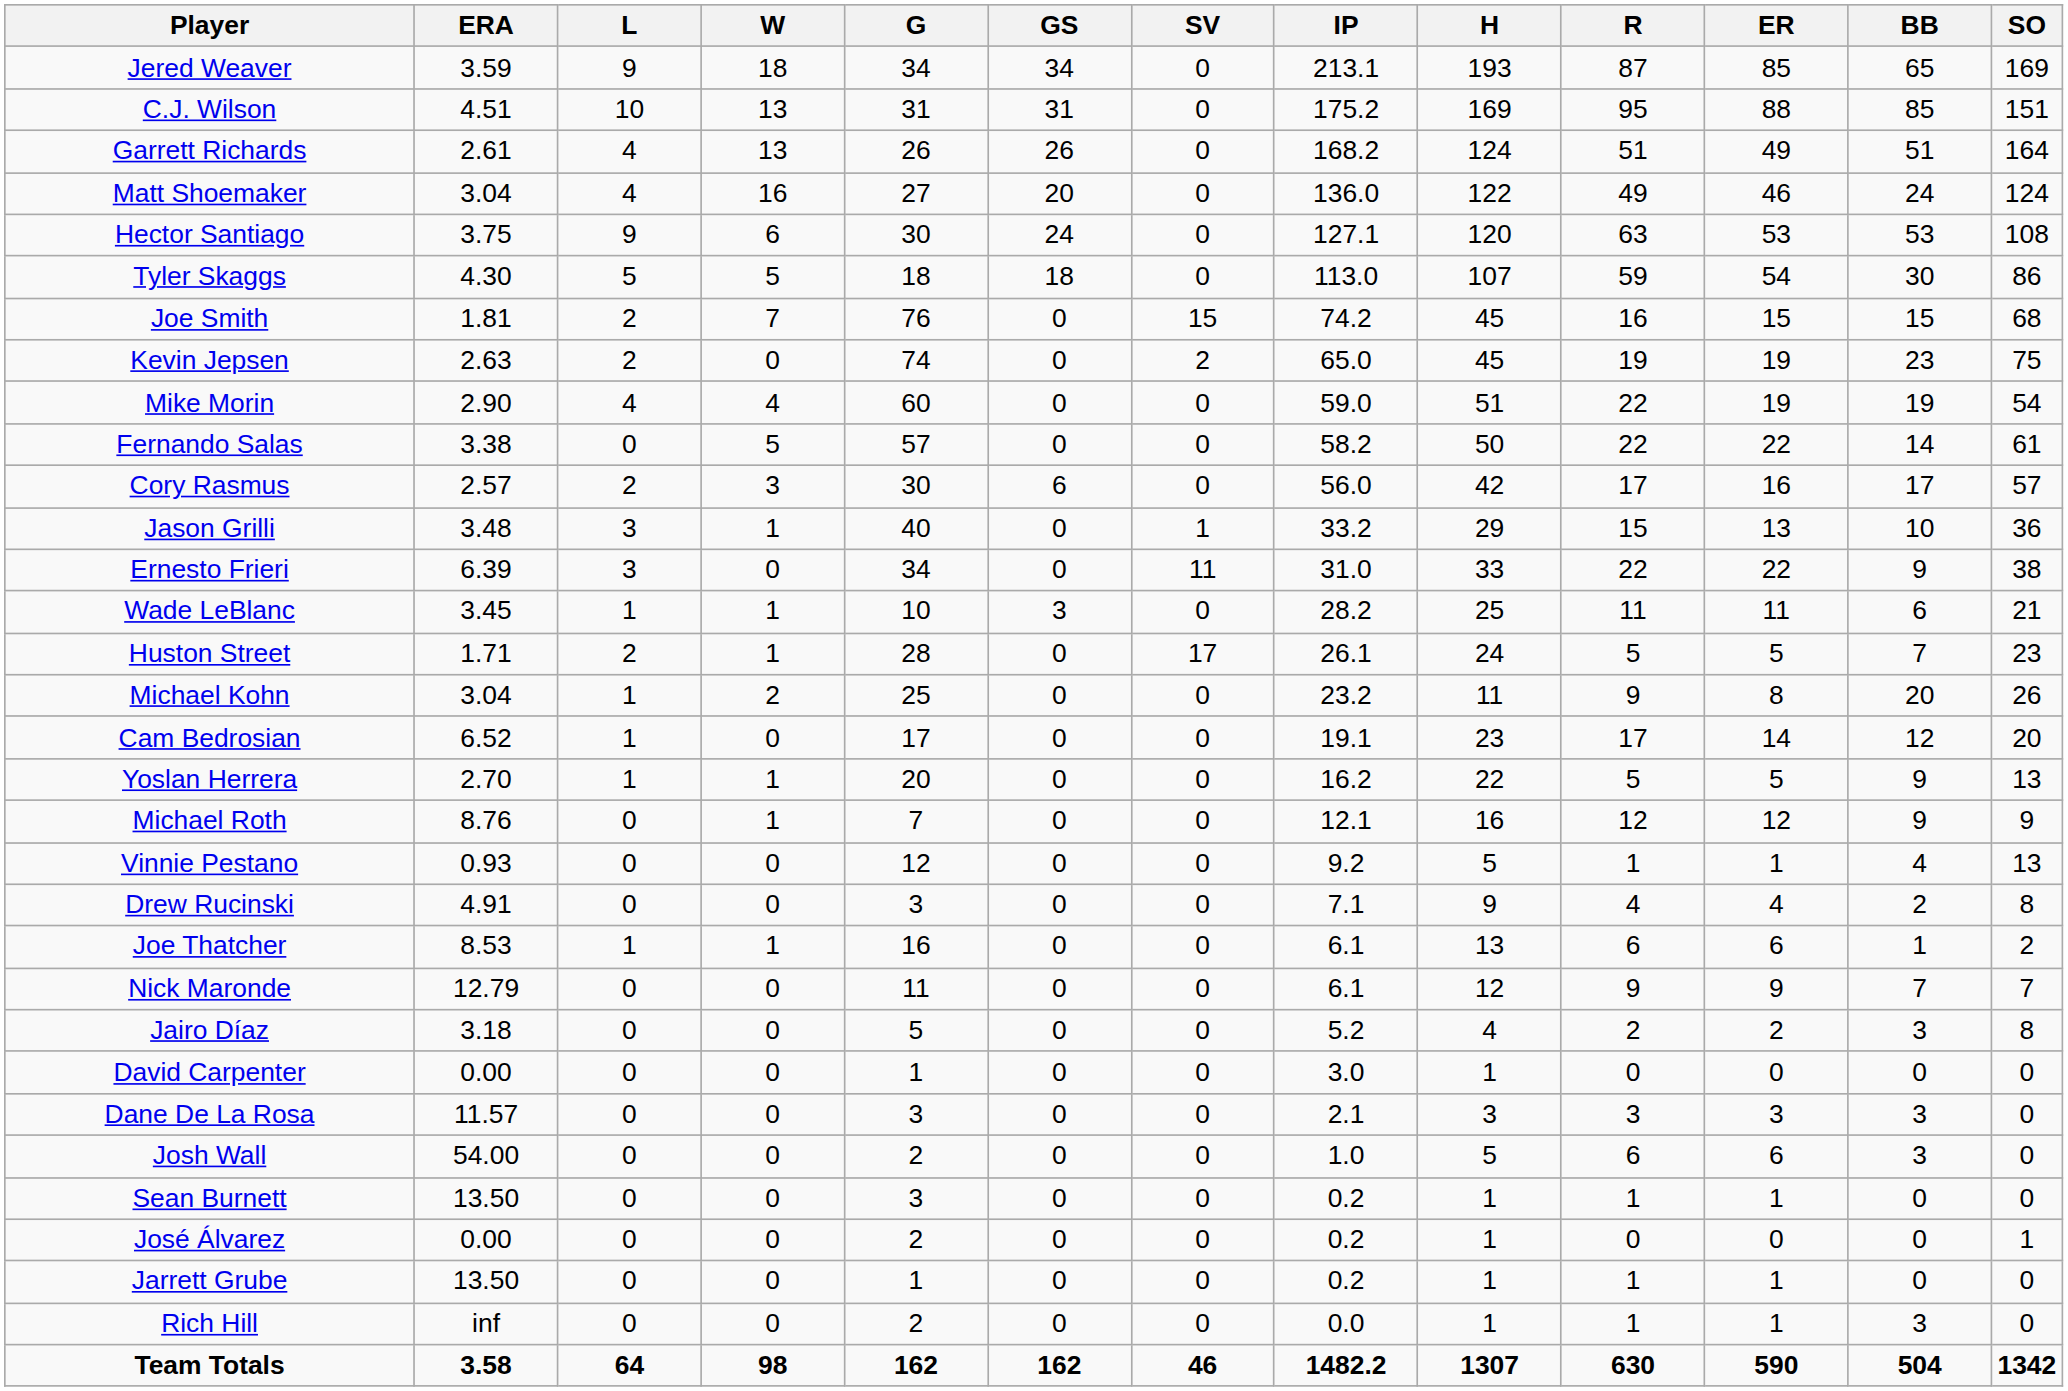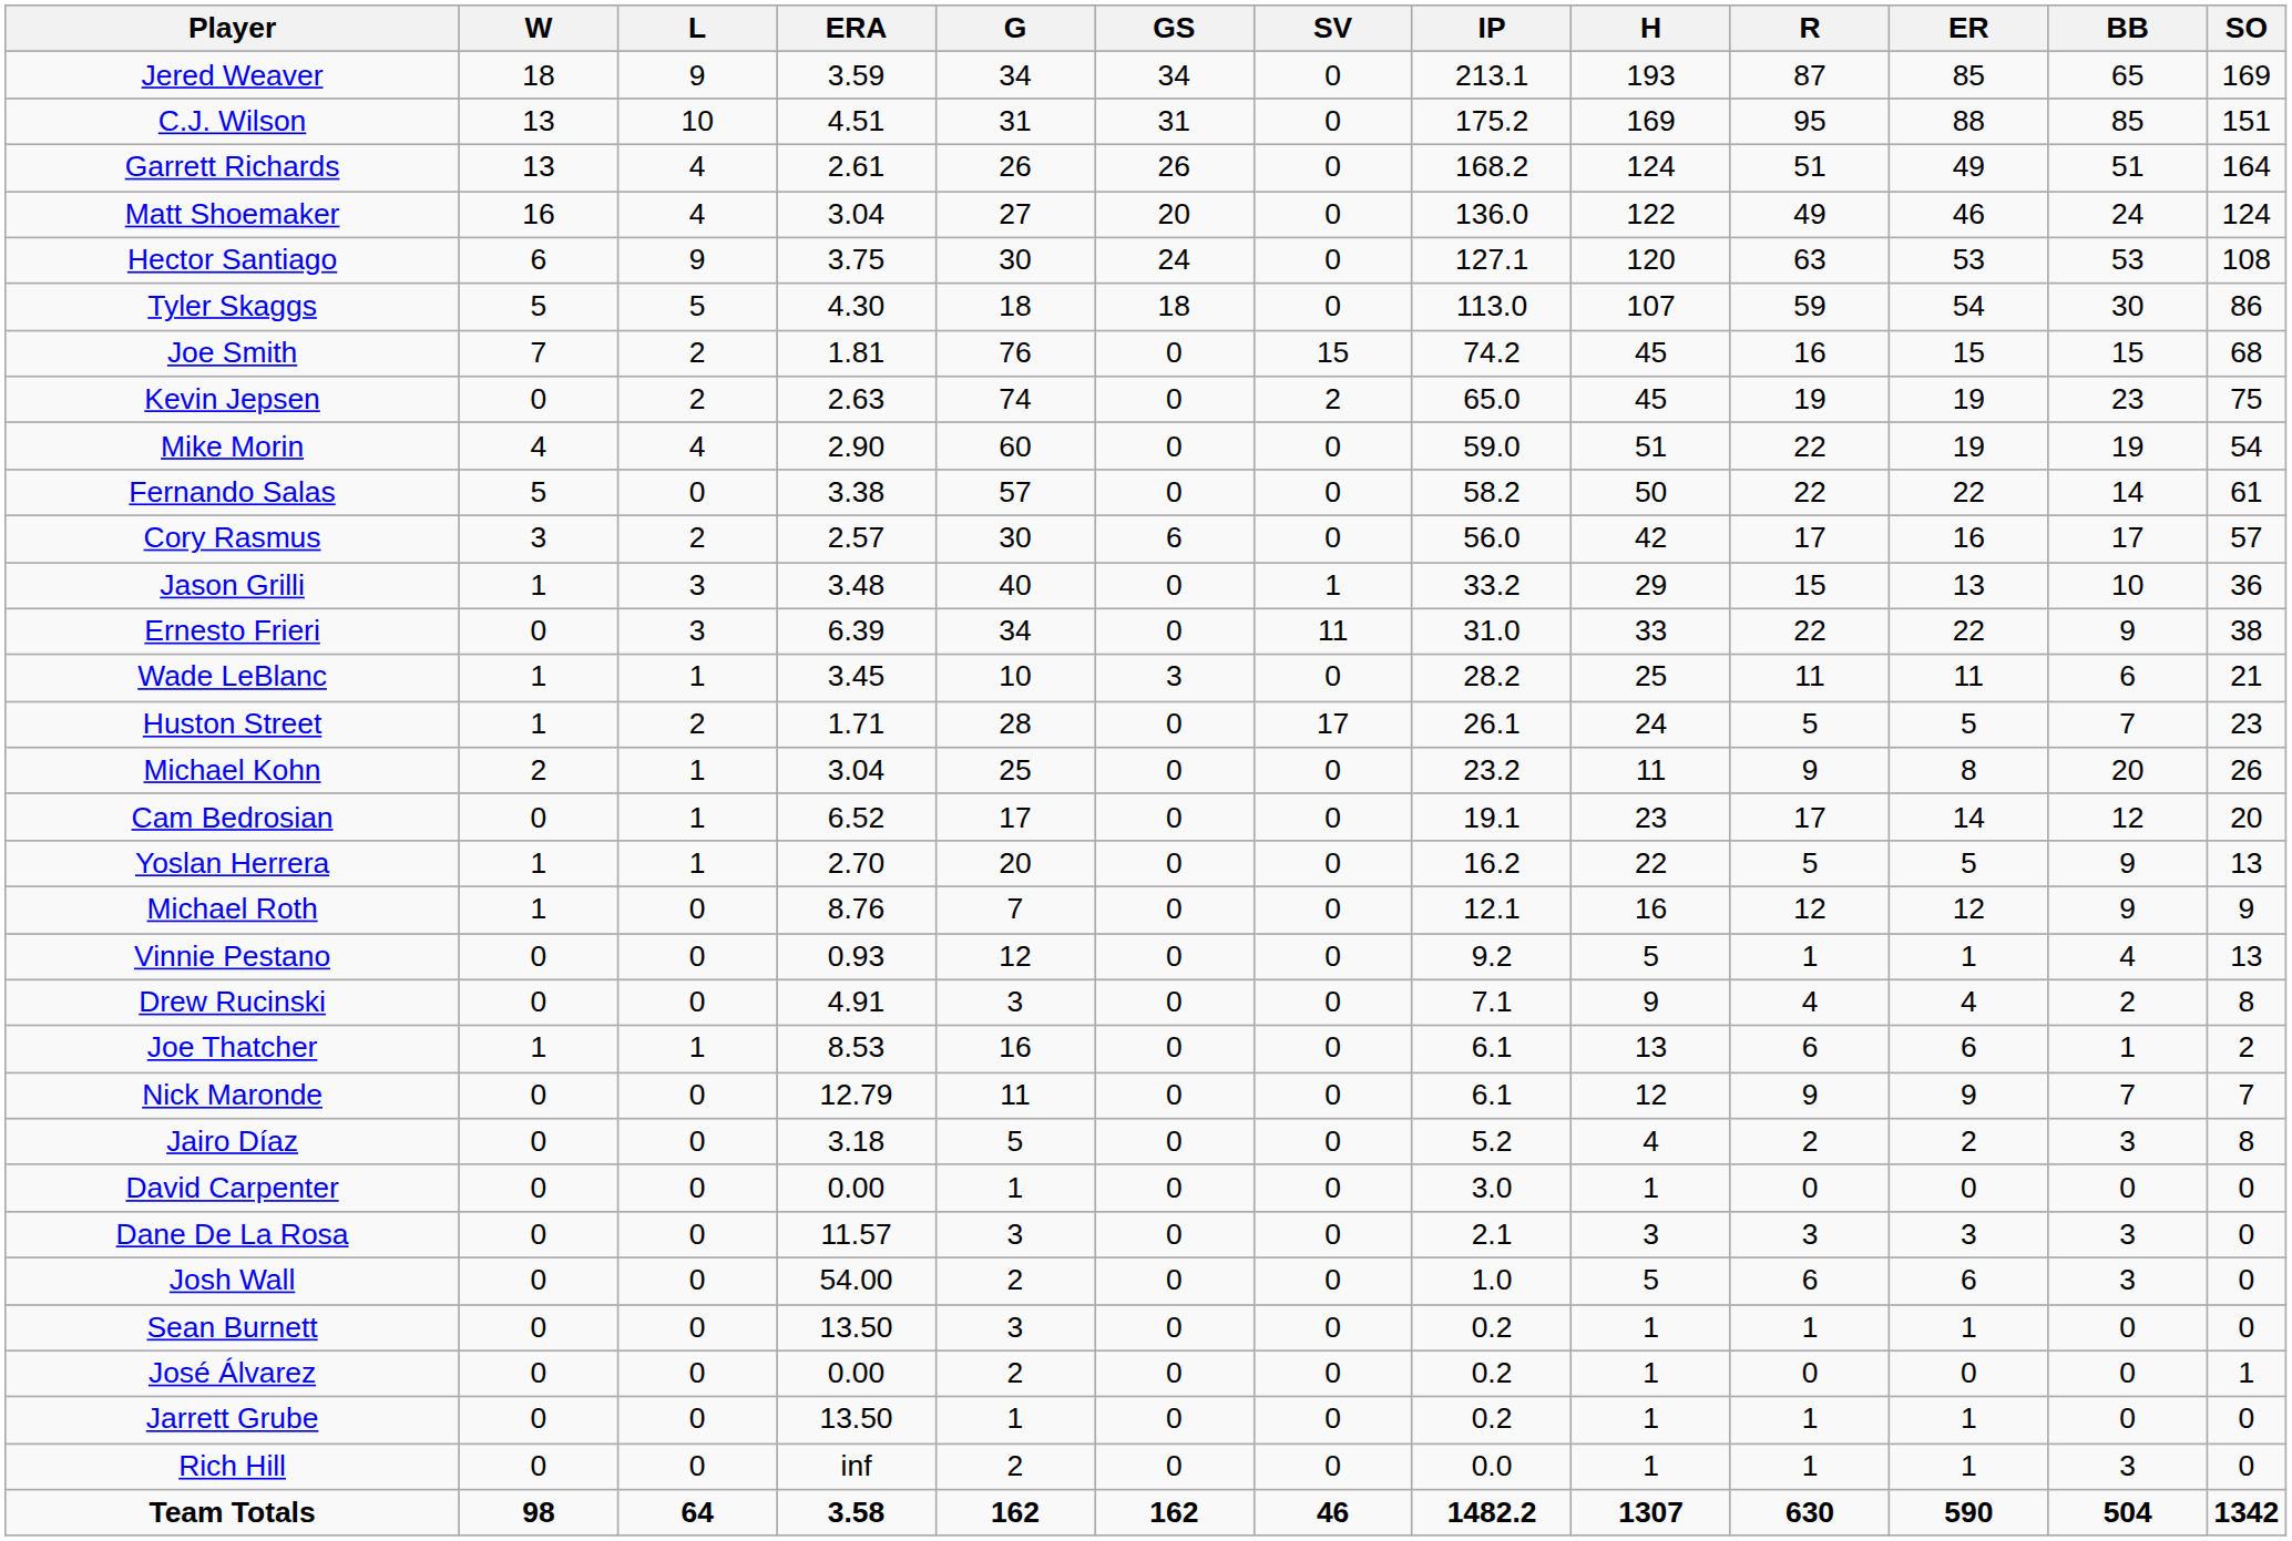 <table class=wikitable style="text-align:center">
 <tr>
 <th bgcolor=#DDDDFF; width="20%">Player</th>
+<th bgcolor=#DDDDFF; width="7%">W</th>
+<th bgcolor=#DDDDFF; width="7%">L</th>
 <th bgcolor=#DDDDFF; width="7%">ERA</th>
-<th bgcolor=#DDDDFF; width="7%">L</th>
-<th bgcolor=#DDDDFF; width="7%">W</th>
 <th bgcolor=#DDDDFF; width="7%">G</th>
 <th bgcolor=#DDDDFF; width="7%">GS</th>
 <th bgcolor=#DDDDFF; width="7%">SV</th>
 <th bgcolor=#DDDDFF; width="7%">IP</th>
 <th bgcolor=#DDDDFF; width="7%">H</th>
 <th bgcolor=#DDDDFF; width="7%">R</th>
 <th bgcolor=#DDDDFF; width="7%">ER</th>
 <th bgcolor=#DDDDFF; width="7%">BB</th>
 <th bgcolor=#DDDDFF; width="7%">SO</th>
 </tr>
 <tr>
 <td><a href='#'>Jered Weaver</a></td>
+<td>18</td>
+<td>9</td>
 <td>3.59</td>
-<td>9</td>
-<td>18</td>
 <td>34</td>
 <td>34</td>
 <td>0</td>
 <td>213.1</td>
 <td>193</td>
 <td>87</td>
 <td>85</td>
 <td>65</td>
 <td>169</td>
 </tr>
 <tr>
 <td><a href='#'>C.J. Wilson</a></td>
+<td>13</td>
+<td>10</td>
 <td>4.51</td>
-<td>10</td>
-<td>13</td>
 <td>31</td>
 <td>31</td>
 <td>0</td>
 <td>175.2</td>
 <td>169</td>
 <td>95</td>
 <td>88</td>
 <td>85</td>
 <td>151</td>
 </tr>
 <tr>
 <td><a href='#'>Garrett Richards</a></td>
+<td>13</td>
+<td>4</td>
 <td>2.61</td>
-<td>4</td>
-<td>13</td>
 <td>26</td>
 <td>26</td>
 <td>0</td>
 <td>168.2</td>
 <td>124</td>
 <td>51</td>
 <td>49</td>
 <td>51</td>
 <td>164</td>
 </tr>
 <tr>
 <td><a href='#'>Matt Shoemaker</a></td>
+<td>16</td>
+<td>4</td>
 <td>3.04</td>
-<td>4</td>
-<td>16</td>
 <td>27</td>
 <td>20</td>
 <td>0</td>
 <td>136.0</td>
 <td>122</td>
 <td>49</td>
 <td>46</td>
 <td>24</td>
 <td>124</td>
 </tr>
 <tr>
 <td><a href='#'>Hector Santiago</a></td>
+<td>6</td>
+<td>9</td>
 <td>3.75</td>
-<td>9</td>
-<td>6</td>
 <td>30</td>
 <td>24</td>
 <td>0</td>
 <td>127.1</td>
 <td>120</td>
 <td>63</td>
 <td>53</td>
 <td>53</td>
 <td>108</td>
 </tr>
 <tr>
 <td><a href='#'>Tyler Skaggs</a></td>
-<td>4.30</td>
 <td>5</td>
 <td>5</td>
+<td>4.30</td>
 <td>18</td>
 <td>18</td>
 <td>0</td>
 <td>113.0</td>
 <td>107</td>
 <td>59</td>
 <td>54</td>
 <td>30</td>
 <td>86</td>
 </tr>
 <tr>
 <td><a href='#'>Joe Smith</a></td>
+<td>7</td>
+<td>2</td>
 <td>1.81</td>
-<td>2</td>
-<td>7</td>
 <td>76</td>
 <td>0</td>
 <td>15</td>
 <td>74.2</td>
 <td>45</td>
 <td>16</td>
 <td>15</td>
 <td>15</td>
 <td>68</td>
 </tr>
 <tr>
 <td><a href='#'>Kevin Jepsen</a></td>
+<td>0</td>
+<td>2</td>
 <td>2.63</td>
-<td>2</td>
-<td>0</td>
 <td>74</td>
 <td>0</td>
 <td>2</td>
 <td>65.0</td>
 <td>45</td>
 <td>19</td>
 <td>19</td>
 <td>23</td>
 <td>75</td>
 </tr>
 <tr>
 <td><a href='#'>Mike Morin</a></td>
-<td>2.90</td>
 <td>4</td>
 <td>4</td>
+<td>2.90</td>
 <td>60</td>
 <td>0</td>
 <td>0</td>
 <td>59.0</td>
 <td>51</td>
 <td>22</td>
 <td>19</td>
 <td>19</td>
 <td>54</td>
 </tr>
 <tr>
 <td><a href='#'>Fernando Salas</a></td>
+<td>5</td>
+<td>0</td>
 <td>3.38</td>
-<td>0</td>
-<td>5</td>
 <td>57</td>
 <td>0</td>
 <td>0</td>
 <td>58.2</td>
 <td>50</td>
 <td>22</td>
 <td>22</td>
 <td>14</td>
 <td>61</td>
 </tr>
 <tr>
 <td><a href='#'>Cory Rasmus</a></td>
+<td>3</td>
+<td>2</td>
 <td>2.57</td>
-<td>2</td>
-<td>3</td>
 <td>30</td>
 <td>6</td>
 <td>0</td>
 <td>56.0</td>
 <td>42</td>
 <td>17</td>
 <td>16</td>
 <td>17</td>
 <td>57</td>
 </tr>
 <tr>
 <td><a href='#'>Jason Grilli</a></td>
+<td>1</td>
+<td>3</td>
 <td>3.48</td>
-<td>3</td>
-<td>1</td>
 <td>40</td>
 <td>0</td>
 <td>1</td>
 <td>33.2</td>
 <td>29</td>
 <td>15</td>
 <td>13</td>
 <td>10</td>
 <td>36</td>
 </tr>
 <tr>
 <td><a href='#'>Ernesto Frieri</a></td>
+<td>0</td>
+<td>3</td>
 <td>6.39</td>
-<td>3</td>
-<td>0</td>
 <td>34</td>
 <td>0</td>
 <td>11</td>
 <td>31.0</td>
 <td>33</td>
 <td>22</td>
 <td>22</td>
 <td>9</td>
 <td>38</td>
 </tr>
 <tr>
 <td><a href='#'>Wade LeBlanc</a></td>
-<td>3.45</td>
 <td>1</td>
 <td>1</td>
+<td>3.45</td>
 <td>10</td>
 <td>3</td>
 <td>0</td>
 <td>28.2</td>
 <td>25</td>
 <td>11</td>
 <td>11</td>
 <td>6</td>
 <td>21</td>
 </tr>
 <tr>
 <td><a href='#'>Huston Street</a></td>
+<td>1</td>
+<td>2</td>
 <td>1.71</td>
-<td>2</td>
-<td>1</td>
 <td>28</td>
 <td>0</td>
 <td>17</td>
 <td>26.1</td>
 <td>24</td>
 <td>5</td>
 <td>5</td>
 <td>7</td>
 <td>23</td>
 </tr>
 <tr>
 <td><a href='#'>Michael Kohn</a></td>
+<td>2</td>
+<td>1</td>
 <td>3.04</td>
-<td>1</td>
-<td>2</td>
 <td>25</td>
 <td>0</td>
 <td>0</td>
 <td>23.2</td>
 <td>11</td>
 <td>9</td>
 <td>8</td>
 <td>20</td>
 <td>26</td>
 </tr>
 <tr>
 <td><a href='#'>Cam Bedrosian</a></td>
+<td>0</td>
+<td>1</td>
 <td>6.52</td>
-<td>1</td>
-<td>0</td>
 <td>17</td>
 <td>0</td>
 <td>0</td>
 <td>19.1</td>
 <td>23</td>
 <td>17</td>
 <td>14</td>
 <td>12</td>
 <td>20</td>
 </tr>
 <tr>
 <td><a href='#'>Yoslan Herrera</a></td>
-<td>2.70</td>
 <td>1</td>
 <td>1</td>
+<td>2.70</td>
 <td>20</td>
 <td>0</td>
 <td>0</td>
 <td>16.2</td>
 <td>22</td>
 <td>5</td>
 <td>5</td>
 <td>9</td>
 <td>13</td>
 </tr>
 <tr>
 <td><a href='#'>Michael Roth</a></td>
+<td>1</td>
+<td>0</td>
 <td>8.76</td>
-<td>0</td>
-<td>1</td>
 <td>7</td>
 <td>0</td>
 <td>0</td>
 <td>12.1</td>
 <td>16</td>
 <td>12</td>
 <td>12</td>
 <td>9</td>
 <td>9</td>
 </tr>
 <tr>
 <td><a href='#'>Vinnie Pestano</a></td>
-<td>0.93</td>
 <td>0</td>
 <td>0</td>
+<td>0.93</td>
 <td>12</td>
 <td>0</td>
 <td>0</td>
 <td>9.2</td>
 <td>5</td>
 <td>1</td>
 <td>1</td>
 <td>4</td>
 <td>13</td>
 </tr>
 <tr>
 <td><a href='#'>Drew Rucinski</a></td>
-<td>4.91</td>
 <td>0</td>
 <td>0</td>
+<td>4.91</td>
 <td>3</td>
 <td>0</td>
 <td>0</td>
 <td>7.1</td>
 <td>9</td>
 <td>4</td>
 <td>4</td>
 <td>2</td>
 <td>8</td>
 </tr>
 <tr>
 <td><a href='#'>Joe Thatcher</a></td>
-<td>8.53</td>
 <td>1</td>
 <td>1</td>
+<td>8.53</td>
 <td>16</td>
 <td>0</td>
 <td>0</td>
 <td>6.1</td>
 <td>13</td>
 <td>6</td>
 <td>6</td>
 <td>1</td>
 <td>2</td>
 </tr>
 <tr>
 <td><a href='#'>Nick Maronde</a></td>
-<td>12.79</td>
 <td>0</td>
 <td>0</td>
+<td>12.79</td>
 <td>11</td>
 <td>0</td>
 <td>0</td>
 <td>6.1</td>
 <td>12</td>
 <td>9</td>
 <td>9</td>
 <td>7</td>
 <td>7</td>
 </tr>
 <tr>
 <td><a href='#'>Jairo Díaz</a></td>
-<td>3.18</td>
 <td>0</td>
 <td>0</td>
+<td>3.18</td>
 <td>5</td>
 <td>0</td>
 <td>0</td>
 <td>5.2</td>
 <td>4</td>
 <td>2</td>
 <td>2</td>
 <td>3</td>
 <td>8</td>
 </tr>
 <tr>
 <td><a href='#'>David Carpenter</a></td>
-<td>0.00</td>
 <td>0</td>
 <td>0</td>
+<td>0.00</td>
 <td>1</td>
 <td>0</td>
 <td>0</td>
 <td>3.0</td>
 <td>1</td>
 <td>0</td>
 <td>0</td>
 <td>0</td>
 <td>0</td>
 </tr>
 <tr>
 <td><a href='#'>Dane De La Rosa</a></td>
-<td>11.57</td>
 <td>0</td>
 <td>0</td>
+<td>11.57</td>
 <td>3</td>
 <td>0</td>
 <td>0</td>
 <td>2.1</td>
 <td>3</td>
 <td>3</td>
 <td>3</td>
 <td>3</td>
 <td>0</td>
 </tr>
 <tr>
 <td><a href='#'>Josh Wall</a></td>
-<td>54.00</td>
 <td>0</td>
 <td>0</td>
+<td>54.00</td>
 <td>2</td>
 <td>0</td>
 <td>0</td>
 <td>1.0</td>
 <td>5</td>
 <td>6</td>
 <td>6</td>
 <td>3</td>
 <td>0</td>
 </tr>
 <tr>
 <td><a href='#'>Sean Burnett</a></td>
-<td>13.50</td>
 <td>0</td>
 <td>0</td>
+<td>13.50</td>
 <td>3</td>
 <td>0</td>
 <td>0</td>
 <td>0.2</td>
 <td>1</td>
 <td>1</td>
 <td>1</td>
 <td>0</td>
 <td>0</td>
 </tr>
 <tr>
 <td><a href='#'>José Álvarez</a></td>
-<td>0.00</td>
 <td>0</td>
 <td>0</td>
+<td>0.00</td>
 <td>2</td>
 <td>0</td>
 <td>0</td>
 <td>0.2</td>
 <td>1</td>
 <td>0</td>
 <td>0</td>
 <td>0</td>
 <td>1</td>
 </tr>
 <tr>
 <td><a href='#'>Jarrett Grube</a></td>
-<td>13.50</td>
 <td>0</td>
 <td>0</td>
+<td>13.50</td>
 <td>1</td>
 <td>0</td>
 <td>0</td>
 <td>0.2</td>
 <td>1</td>
 <td>1</td>
 <td>1</td>
 <td>0</td>
 <td>0</td>
 </tr>
 <tr>
 <td><a href='#'>Rich Hill</a></td>
-<td>inf</td>
 <td>0</td>
 <td>0</td>
+<td>inf</td>
 <td>2</td>
 <td>0</td>
 <td>0</td>
 <td>0.0</td>
 <td>1</td>
 <td>1</td>
 <td>1</td>
 <td>3</td>
 <td>0</td>
 </tr>
 <tr>
 <td><strong>Team Totals</strong></td>
+<td><strong>98</strong></td>
+<td><strong>64</strong></td>
 <td><strong>3.58</strong></td>
-<td><strong>64</strong></td>
-<td><strong>98</strong></td>
 <td><strong>162</strong></td>
 <td><strong>162</strong></td>
 <td><strong>46</strong></td>
 <td><strong>1482.2</strong></td>
 <td><strong>1307</strong></td>
 <td><strong>630</strong></td>
 <td><strong>590</strong></td>
 <td><strong>504</strong></td>
 <td><strong>1342</strong></td>
 </tr>
 </table>
